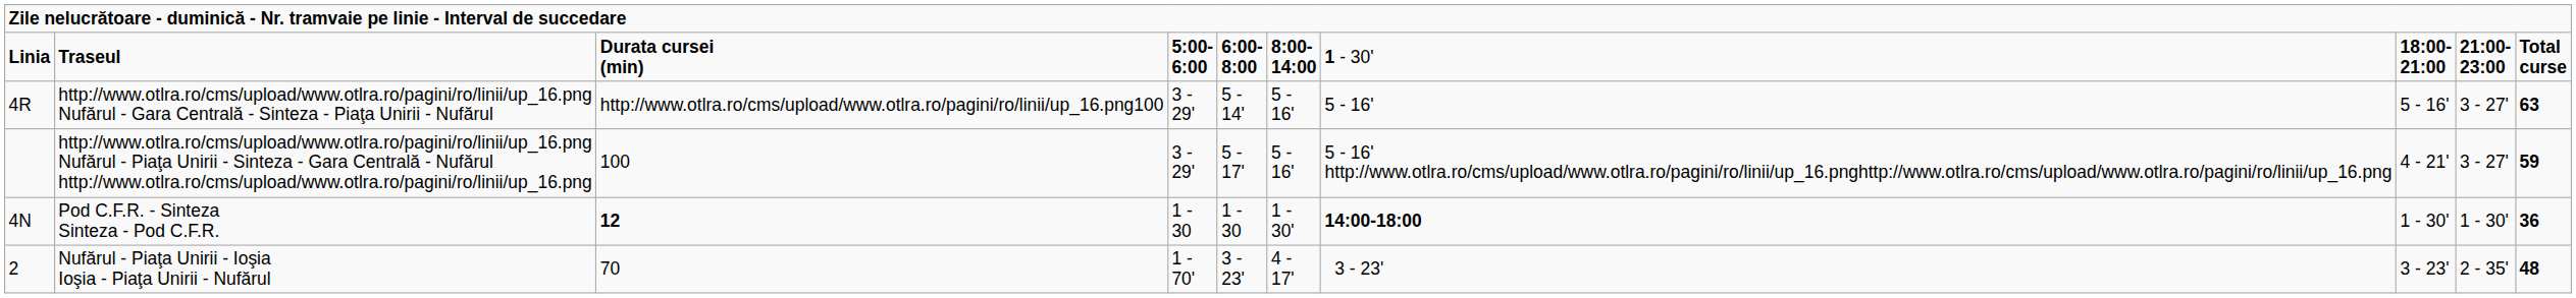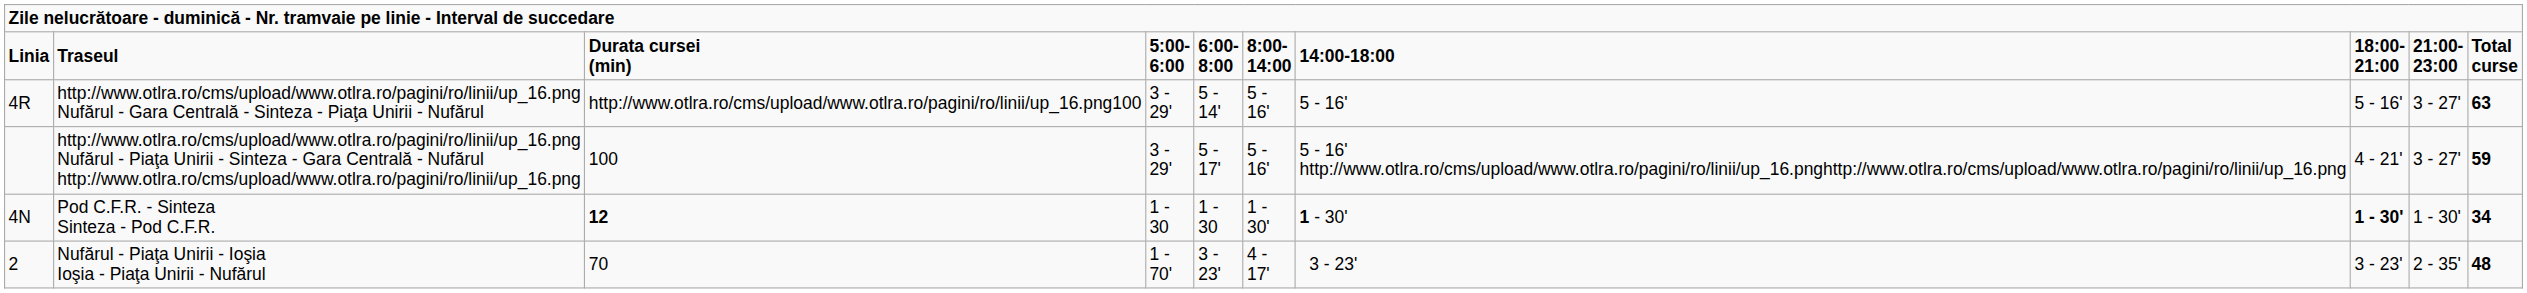 <table class="wikitable">
 <tr>
 <td colspan="10"><strong>Zile nelucrătoare - duminică - Nr. tramvaie pe linie - Interval de succedare</strong></td>
 </tr>
 <tr>
 <td><strong>Linia</strong></td>
 <td><strong>Traseul</strong></td>
 <td><strong>Durata cursei</strong><br><strong>(min)</strong></td>
 <td><strong>5:00-6:00</strong></td>
 <td><strong>6:00-8:00</strong></td>
 <td><strong>8:00-14:00</strong></td>
-<td><strong>1</strong> - 30'</td>
+<td><strong>14:00-18:00</strong></td>
 <td><strong>18:00-21:00</strong></td>
 <td><strong>21:00-23:00</strong></td>
 <td><strong>Total curse</strong></td>
 </tr>
 <tr>
 <td>4R</td>
 <td>http://www.otlra.ro/cms/upload/www.otlra.ro/pagini/ro/linii/up_16.png Nufărul - Gara Centrală - Sinteza - Piaţa Unirii - Nufărul</td>
 <td>http://www.otlra.ro/cms/upload/www.otlra.ro/pagini/ro/linii/up_16.png100<br></td>
 <td>3 - 29'<br></td>
 <td>5 - 14'<br></td>
 <td>5 - 16'<br></td>
 <td>5 - 16'<br></td>
 <td>5 - 16'<br></td>
 <td>3 - 27'<br></td>
 <td><strong>63</strong></td>
 </tr>
 <tr>
 <td></td>
 <td>http://www.otlra.ro/cms/upload/www.otlra.ro/pagini/ro/linii/up_16.png Nufărul - Piaţa Unirii - Sinteza - Gara Centrală - Nufărul<br>http://www.otlra.ro/cms/upload/www.otlra.ro/pagini/ro/linii/up_16.png</td>
 <td>100<br></td>
 <td>3 - 29'<br></td>
 <td>5 - 17'<br></td>
 <td>5 - 16'<br></td>
 <td>5 - 16'<br>http://www.otlra.ro/cms/upload/www.otlra.ro/pagini/ro/linii/up_16.pnghttp://www.otlra.ro/cms/upload/www.otlra.ro/pagini/ro/linii/up_16.png</td>
 <td>4 - 21'<br></td>
 <td>3 - 27'<br></td>
 <td><strong>59</strong></td>
 </tr>
 <tr>
 <td>4N</td>
 <td>Pod C.F.R. - Sinteza<br>Sinteza - Pod C.F.R.</td>
 <td><strong>12 <br></strong></td>
 <td>1 - 30<br></td>
 <td>1 - 30<br></td>
 <td>1 - 30'<br></td>
-<td><strong>14:00-18:00</strong></td>
+<td><strong>1</strong> - 30'</td>
+<td><strong>1 - 30' <br></strong></td>
 <td>1 - 30' <br></td>
-<td>1 - 30' <br></td>
-<td><strong>36</strong></td>
+<td><strong>34</strong></td>
 </tr>
 <tr>
 <td>2</td>
 <td>Nufărul - Piaţa Unirii - Ioşia<br>Ioşia - Piaţa Unirii - Nufărul</td>
 <td>70 <br></td>
 <td>1 - 70'<br></td>
 <td>3 - 23'<br></td>
 <td>4 - 17'<br></td>
 <td><strong> </strong> 3 - 23'<br></td>
 <td>3 - 23'<br></td>
 <td>2 - 35'<br></td>
 <td><strong>48</strong></td>
 </tr>
 </table>
